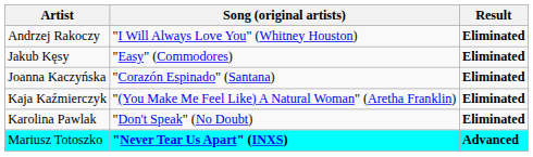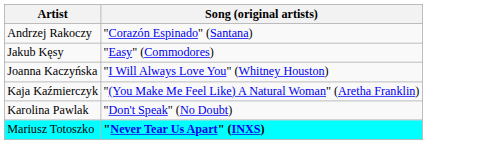 <table class=wikitable>
 <tr>
 <th>Artist</th>
 <th>Song (original artists)</th>
-<th>Result</th>
 </tr>
 <tr>
 <td>Andrzej Rakoczy</td>
-<td>"<a href='#'>I Will Always Love You</a>" (<a href='#'>Whitney Houston</a>)</td>
-<td><strong>Eliminated</strong></td>
+<td>"<a href='#'>Corazón Espinado</a>" (<a href='#'>Santana</a>)</td>
 </tr>
 <tr>
 <td>Jakub Kęsy</td>
 <td>"<a href='#'>Easy</a>" (<a href='#'>Commodores</a>)</td>
-<td><strong>Eliminated</strong></td>
 </tr>
 <tr>
 <td>Joanna Kaczyńska</td>
-<td>"<a href='#'>Corazón Espinado</a>" (<a href='#'>Santana</a>)</td>
-<td><strong>Eliminated</strong></td>
+<td>"<a href='#'>I Will Always Love You</a>" (<a href='#'>Whitney Houston</a>)</td>
 </tr>
 <tr>
 <td>Kaja Kaźmierczyk</td>
 <td>"<a href='#'>(You Make Me Feel Like) A Natural Woman</a>" (<a href='#'>Aretha Franklin</a>)</td>
-<td><strong>Eliminated</strong></td>
 </tr>
 <tr>
 <td>Karolina Pawlak</td>
 <td>"<a href='#'>Don't Speak</a>" (<a href='#'>No Doubt</a>)</td>
-<td><strong>Eliminated</strong></td>
 </tr>
 <tr style="background:cyan;">
 <td>Mariusz Totoszko</td>
 <td><strong>"<a href='#'>Never Tear Us Apart</a>" (<a href='#'>INXS</a>)</strong></td>
-<td><strong>Advanced</strong></td>
 </tr>
 </table>
